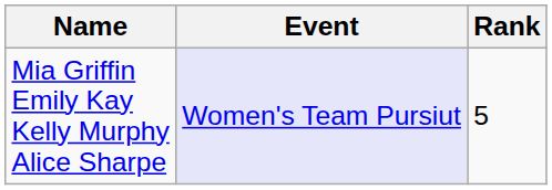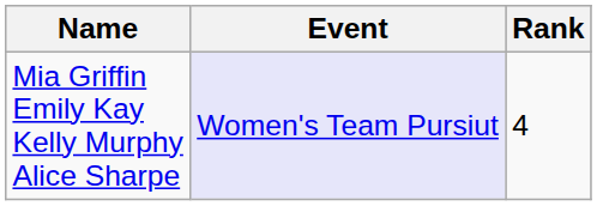 <table class="wikitable">
 <tr>
 <th>Name</th>
 <th>Event</th>
 <th>Rank</th>
 </tr>
 <tr>
 <td><a href='#'>Mia Griffin</a><br><a href='#'>Emily Kay</a><br><a href='#'>Kelly Murphy</a><br><a href='#'>Alice Sharpe</a></td>
 <td style="background: lavender;"><a href='#'>Women's Team Pursiut</a></td>
-<td>5</td>
+<td>4</td>
 </tr>
 </table>
